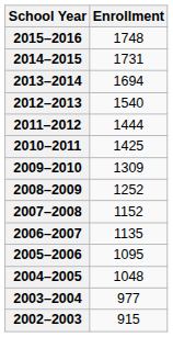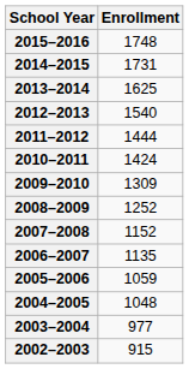 <table style="float:right;"  class="wikitable">
 <tr>
 <th>School Year</th>
 <th>Enrollment</th>
 </tr>
 <tr>
 <th>2015–2016</th>
 <td style="text-align:center;">1748</td>
 </tr>
 <tr>
 <th>2014–2015</th>
 <td style="text-align:center;">1731</td>
 </tr>
 <tr>
 <th>2013–2014</th>
-<td style="text-align:center;">1694</td>
+<td style="text-align:center;">1625</td>
 </tr>
 <tr>
 <th>2012–2013</th>
 <td style="text-align:center;">1540</td>
 </tr>
 <tr>
 <th>2011–2012</th>
 <td style="text-align:center;">1444</td>
 </tr>
 <tr>
 <th>2010–2011</th>
-<td style="text-align:center;">1425</td>
+<td style="text-align:center;">1424</td>
 </tr>
 <tr>
 <th>2009–2010</th>
 <td style="text-align:center;">1309</td>
 </tr>
 <tr>
 <th>2008–2009</th>
 <td style="text-align:center;">1252</td>
 </tr>
 <tr>
 <th>2007–2008</th>
 <td style="text-align:center;">1152</td>
 </tr>
 <tr>
 <th>2006–2007</th>
 <td style="text-align:center;">1135</td>
 </tr>
 <tr>
 <th>2005–2006</th>
-<td style="text-align:center;">1095</td>
+<td style="text-align:center;">1059</td>
 </tr>
 <tr>
 <th>2004–2005</th>
 <td style="text-align:center;">1048</td>
 </tr>
 <tr>
 <th>2003–2004</th>
 <td style="text-align:center;">977</td>
 </tr>
 <tr>
 <th>2002–2003</th>
 <td style="text-align:center;">915</td>
 </tr>
 </table>
